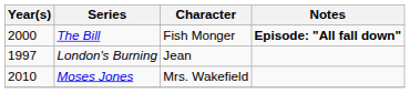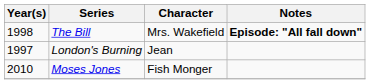 <table class="wikitable" border="1">
 <tr>
 <th>Year(s)</th>
 <th>Series</th>
 <th>Character</th>
 <th>Notes</th>
 </tr>
 <tr>
-<td>2000</td>
+<td>1998</td>
 <td><em><a href='#'>The Bill</a></em></td>
-<td>Fish Monger</td>
+<td>Mrs. Wakefield</td>
 <td><strong>Episode: "All fall down"</strong></td>
 </tr>
 <tr>
 <td>1997</td>
 <td><em>London's Burning</em></td>
 <td>Jean</td>
 <td></td>
 </tr>
 <tr>
 <td>2010</td>
 <td><em><a href='#'>Moses Jones</a></em></td>
-<td>Mrs. Wakefield</td>
+<td>Fish Monger</td>
 <td></td>
 </tr>
 <tr>
 </tr>
 </table>
